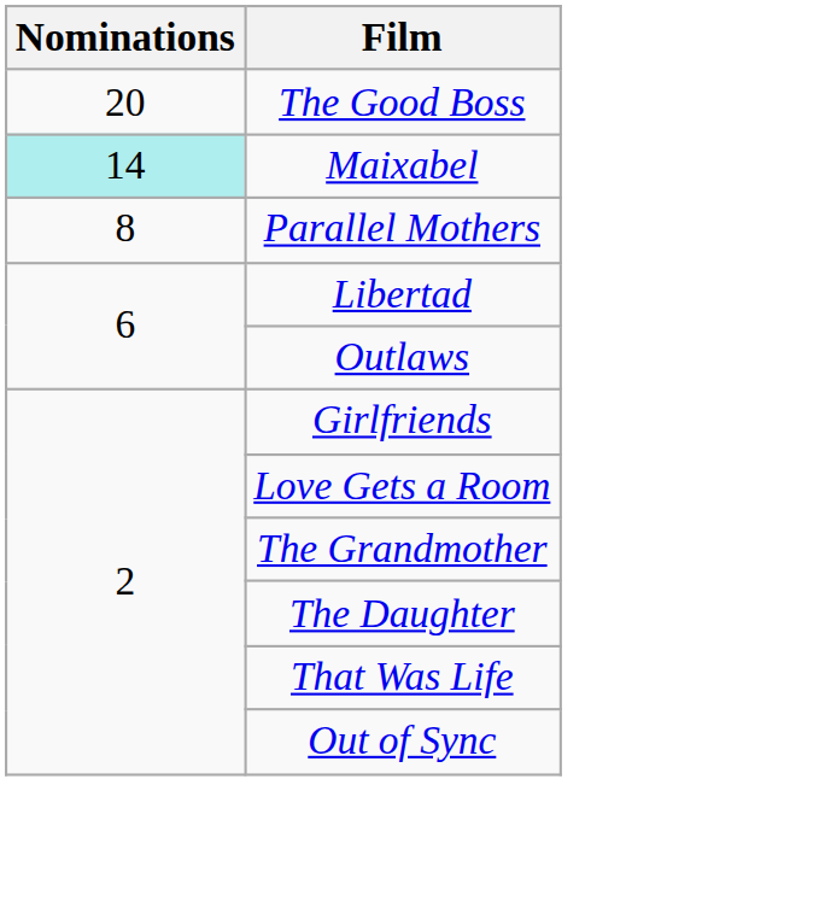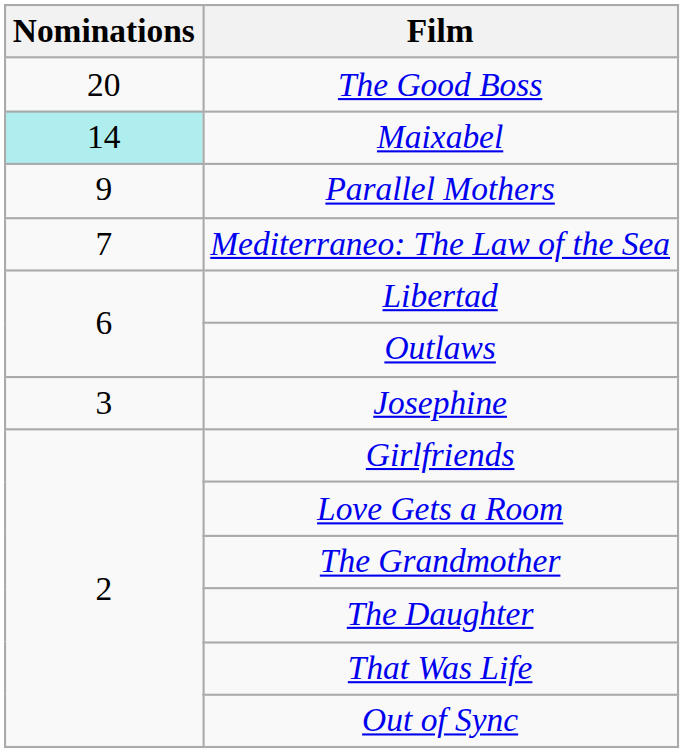 <table class="wikitable plainrowheaders" style="text-align: center">
 <tr>
 <th scope="col" style="width:55px;">Nominations</th>
 <th scope="col" style="text-align:center;">Film</th>
 </tr>
 <tr>
 <td scope=row style="text-align:center">20</td>
 <td><em><a href='#'>The Good Boss</a></em></td>
 </tr>
 <tr>
 <td scope="row" style="background: paleturquoise; text-align:center">14</td>
 <td><em><a href='#'>Maixabel</a></em></td>
 </tr>
 <tr>
-<td scope=row style="text-align:center;">8</td>
+<td scope=row style="text-align:center;">9</td>
 <td><em><a href='#'>Parallel Mothers</a></em></td>
+</tr>
+<tr>
+<td scope=row style="text-align:center;">7</td>
+<td><em><a href='#'>Mediterraneo: The Law of the Sea</a></em></td>
 </tr>
 <tr>
 <td scope=row rowspan=2 style="text-align:center;">6</td>
 <td><em><a href='#'>Libertad</a></em></td>
 </tr>
 <tr>
 <td><em><a href='#'>Outlaws</a></em></td>
+</tr>
+<tr>
+<td scope=row style="text-align:center;">3</td>
+<td><em><a href='#'>Josephine</a></em></td>
 </tr>
 <tr>
 <td scope=row rowspan=6 style="text-align:center;">2</td>
 <td><em><a href='#'>Girlfriends</a></em></td>
 </tr>
 <tr>
 <td><em><a href='#'>Love Gets a Room</a></em></td>
 </tr>
 <tr>
 <td><em><a href='#'>The Grandmother</a></em></td>
 </tr>
 <tr>
 <td><em><a href='#'>The Daughter</a></em></td>
 </tr>
 <tr>
 <td><em><a href='#'>That Was Life</a></em></td>
 </tr>
 <tr>
 <td><em><a href='#'>Out of Sync</a></em></td>
 </tr>
 </table>
